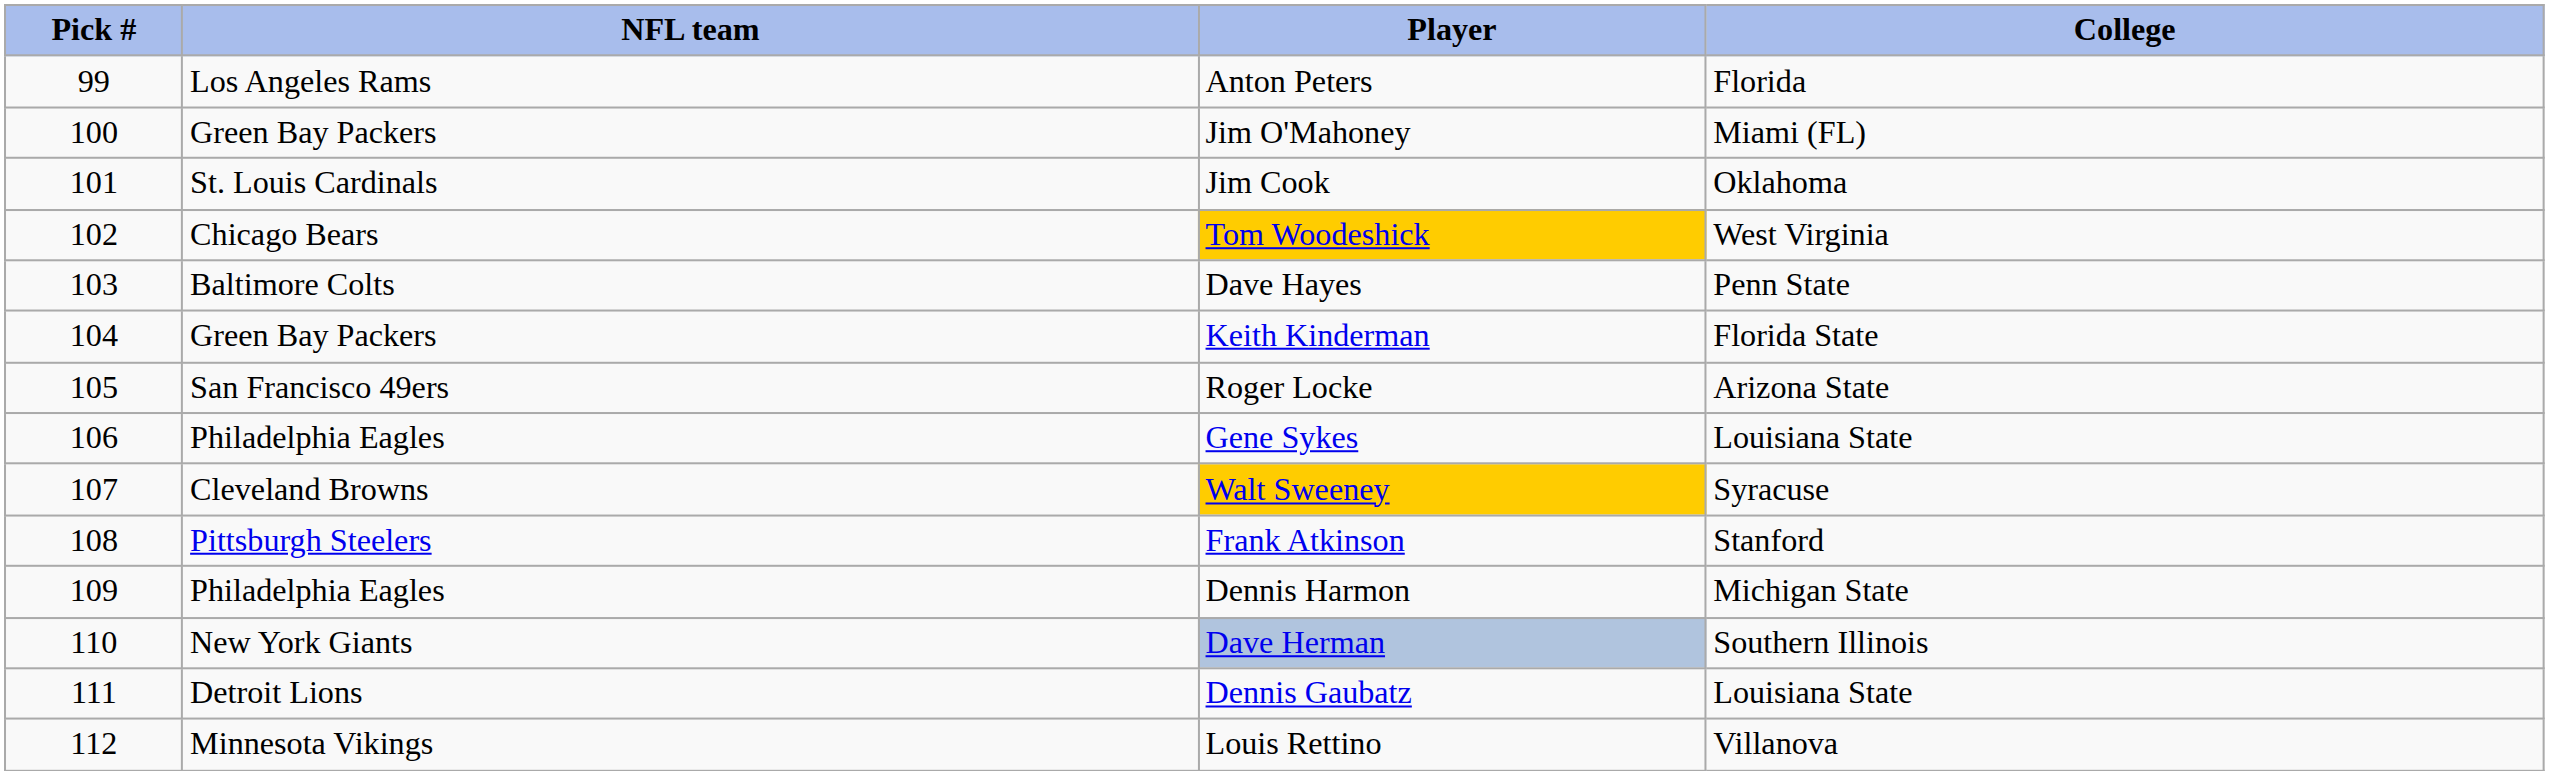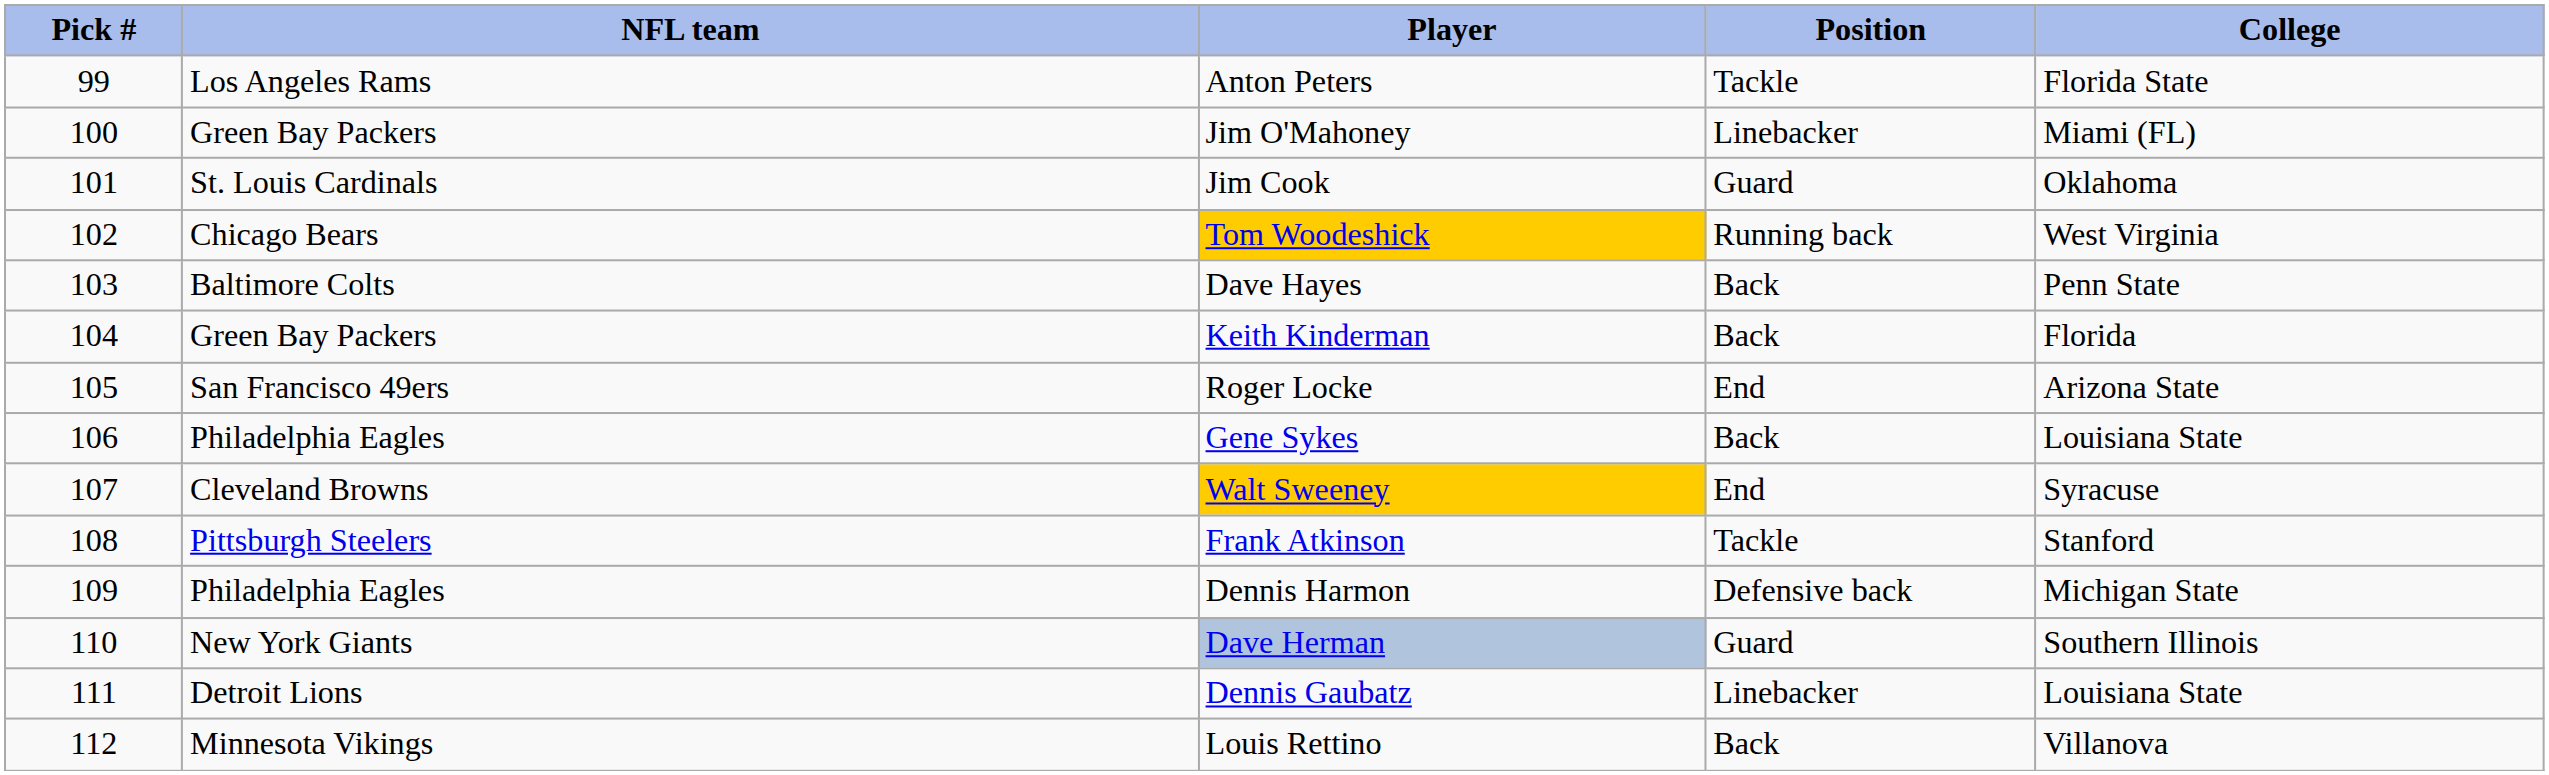 <table class="wikitable sortable sortable" style="width: 100%">
 <tr>
 <th style="background:#A8BDEC;" width=7%>Pick #</th>
 <th width=40% style="background:#A8BDEC;">NFL team</th>
 <th width=20% style="background:#A8BDEC;">Player</th>
+<th width=13% style="background:#A8BDEC;">Position</th>
 <th style="background:#A8BDEC;">College</th>
 </tr>
 <tr>
 <td align=center>99</td>
 <td>Los Angeles Rams</td>
 <td>Anton Peters</td>
-<td>Florida</td>
+<td>Tackle</td>
+<td>Florida State</td>
 </tr>
 <tr>
 <td align=center>100</td>
 <td>Green Bay Packers</td>
 <td>Jim O'Mahoney</td>
+<td>Linebacker</td>
 <td>Miami (FL)</td>
 </tr>
 <tr>
 <td align=center>101</td>
 <td>St. Louis Cardinals</td>
 <td>Jim Cook</td>
+<td>Guard</td>
 <td>Oklahoma</td>
 </tr>
 <tr>
 <td align=center>102</td>
 <td>Chicago Bears</td>
 <td bgcolor="#FFCC00"><a href='#'>Tom Woodeshick</a></td>
+<td>Running back</td>
 <td>West Virginia</td>
 </tr>
 <tr>
 <td align=center>103</td>
 <td>Baltimore Colts</td>
 <td>Dave Hayes</td>
+<td>Back</td>
 <td>Penn State</td>
 </tr>
 <tr>
 <td align=center>104</td>
 <td>Green Bay Packers</td>
 <td><a href='#'>Keith Kinderman</a></td>
-<td>Florida State</td>
+<td>Back</td>
+<td>Florida</td>
 </tr>
 <tr>
 <td align=center>105</td>
 <td>San Francisco 49ers</td>
 <td>Roger Locke</td>
+<td>End</td>
 <td>Arizona State</td>
 </tr>
 <tr>
 <td align=center>106</td>
 <td>Philadelphia Eagles</td>
 <td><a href='#'>Gene Sykes</a></td>
+<td>Back</td>
 <td>Louisiana State</td>
 </tr>
 <tr>
 <td align=center>107</td>
 <td>Cleveland Browns</td>
 <td bgcolor="#FFCC00"><a href='#'>Walt Sweeney</a></td>
+<td>End</td>
 <td>Syracuse</td>
 </tr>
 <tr>
 <td align=center>108</td>
 <td><a href='#'>Pittsburgh Steelers</a></td>
 <td><a href='#'>Frank Atkinson</a></td>
+<td>Tackle</td>
 <td>Stanford</td>
 </tr>
 <tr>
 <td align=center>109</td>
 <td>Philadelphia Eagles</td>
 <td>Dennis Harmon</td>
+<td>Defensive back</td>
 <td>Michigan State</td>
 </tr>
 <tr>
 <td align=center>110</td>
 <td>New York Giants</td>
 <td bgcolor=lightsteelblue><a href='#'>Dave Herman</a></td>
+<td>Guard</td>
 <td>Southern Illinois</td>
 </tr>
 <tr>
 <td align=center>111</td>
 <td>Detroit Lions</td>
 <td><a href='#'>Dennis Gaubatz</a></td>
+<td>Linebacker</td>
 <td>Louisiana State</td>
 </tr>
 <tr>
 <td align=center>112</td>
 <td>Minnesota Vikings</td>
 <td>Louis Rettino</td>
+<td>Back</td>
 <td>Villanova</td>
 </tr>
 </table>
